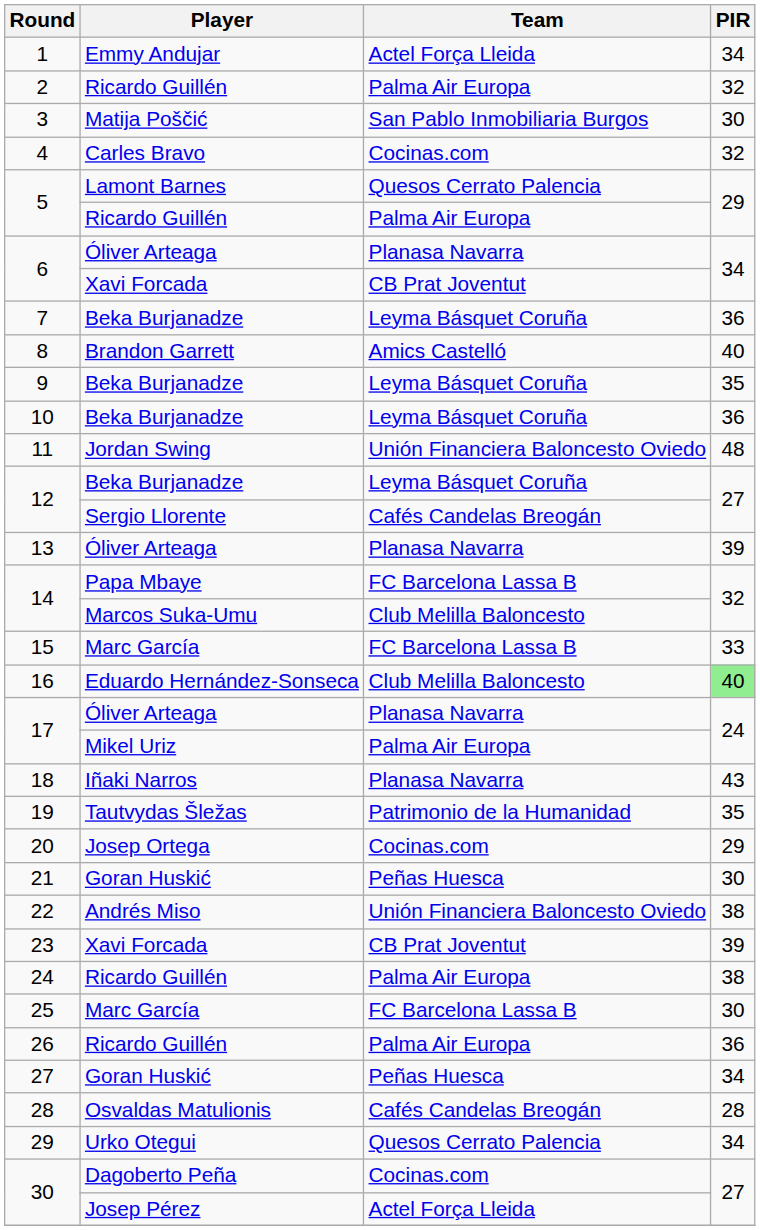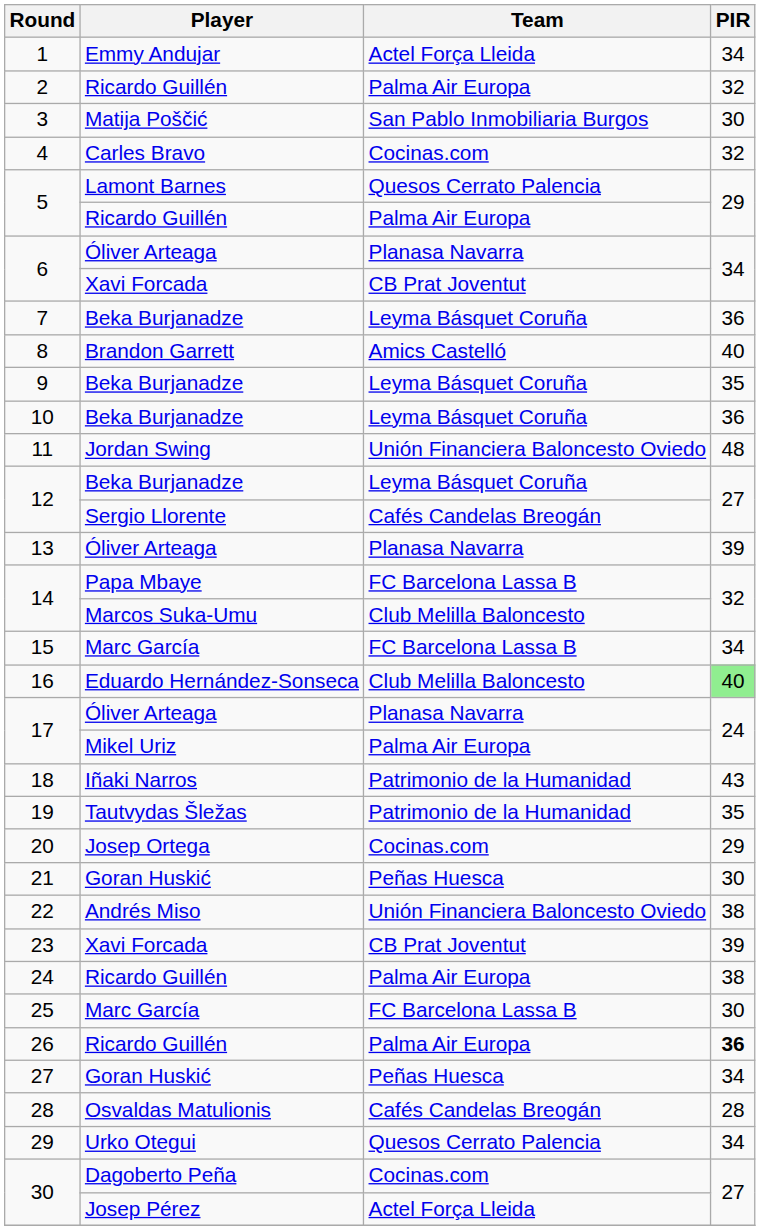 <table class="wikitable">
 <tr>
 <th>Round</th>
 <th>Player</th>
 <th>Team</th>
 <th>PIR</th>
 </tr>
 <tr>
 <td align=center>1</td>
 <td> <a href='#'>Emmy Andujar</a></td>
 <td><a href='#'>Actel Força Lleida</a></td>
 <td align=center>34</td>
 </tr>
 <tr>
 <td align=center>2</td>
 <td> <a href='#'>Ricardo Guillén</a></td>
 <td><a href='#'>Palma Air Europa</a></td>
 <td align=center>32</td>
 </tr>
 <tr>
 <td align=center>3</td>
 <td> <a href='#'>Matija Poščić</a></td>
 <td><a href='#'>San Pablo Inmobiliaria Burgos</a></td>
 <td align=center>30</td>
 </tr>
 <tr>
 <td align=center>4</td>
 <td> <a href='#'>Carles Bravo</a></td>
 <td><a href='#'>Cocinas.com</a></td>
 <td align=center>32</td>
 </tr>
 <tr>
 <td align=center rowspan=2>5</td>
 <td> <a href='#'>Lamont Barnes</a></td>
 <td><a href='#'>Quesos Cerrato Palencia</a></td>
 <td align=center rowspan=2>29</td>
 </tr>
 <tr>
 <td> <a href='#'>Ricardo Guillén</a></td>
 <td><a href='#'>Palma Air Europa</a></td>
 </tr>
 <tr>
 <td align=center rowspan=2>6</td>
 <td> <a href='#'>Óliver Arteaga</a></td>
 <td><a href='#'>Planasa Navarra</a></td>
 <td align=center rowspan=2>34</td>
 </tr>
 <tr>
 <td> <a href='#'>Xavi Forcada</a></td>
 <td><a href='#'>CB Prat Joventut</a></td>
 </tr>
 <tr>
 <td align=center>7</td>
 <td> <a href='#'>Beka Burjanadze</a></td>
 <td><a href='#'>Leyma Básquet Coruña</a></td>
 <td align=center>36</td>
 </tr>
 <tr>
 <td align=center>8</td>
 <td> <a href='#'>Brandon Garrett</a></td>
 <td><a href='#'>Amics Castelló</a></td>
 <td align=center>40</td>
 </tr>
 <tr>
 <td align=center>9</td>
 <td> <a href='#'>Beka Burjanadze</a></td>
 <td><a href='#'>Leyma Básquet Coruña</a></td>
 <td align=center>35</td>
 </tr>
 <tr>
 <td align=center>10</td>
 <td> <a href='#'>Beka Burjanadze</a></td>
 <td><a href='#'>Leyma Básquet Coruña</a></td>
 <td align=center>36</td>
 </tr>
 <tr>
 <td align=center>11</td>
 <td> <a href='#'>Jordan Swing</a></td>
 <td><a href='#'>Unión Financiera Baloncesto Oviedo</a></td>
 <td align=center>48</td>
 </tr>
 <tr>
 <td align=center rowspan=2>12</td>
 <td> <a href='#'>Beka Burjanadze</a></td>
 <td><a href='#'>Leyma Básquet Coruña</a></td>
 <td rowspan=2 align=center>27</td>
 </tr>
 <tr>
 <td> <a href='#'>Sergio Llorente</a></td>
 <td><a href='#'>Cafés Candelas Breogán</a></td>
 </tr>
 <tr>
 <td align=center>13</td>
 <td> <a href='#'>Óliver Arteaga</a></td>
 <td><a href='#'>Planasa Navarra</a></td>
 <td align=center>39</td>
 </tr>
 <tr>
 <td align=center rowspan=2>14</td>
 <td> <a href='#'>Papa Mbaye</a></td>
 <td><a href='#'>FC Barcelona Lassa B</a></td>
 <td rowspan=2 align=center>32</td>
 </tr>
 <tr>
 <td> <a href='#'>Marcos Suka-Umu</a></td>
 <td><a href='#'>Club Melilla Baloncesto</a></td>
 </tr>
 <tr>
 <td align=center>15</td>
 <td> <a href='#'>Marc García</a></td>
 <td><a href='#'>FC Barcelona Lassa B</a></td>
-<td align=center>33</td>
+<td align=center>34</td>
 </tr>
 <tr>
 <td align=center>16</td>
 <td> <a href='#'>Eduardo Hernández-Sonseca</a></td>
 <td><a href='#'>Club Melilla Baloncesto</a></td>
 <td align=center style="background: lightgreen;">40</td>
 </tr>
 <tr>
 <td align=center rowspan=2>17</td>
 <td> <a href='#'>Óliver Arteaga</a></td>
 <td><a href='#'>Planasa Navarra</a></td>
 <td rowspan=2 align=center>24</td>
 </tr>
 <tr>
 <td> <a href='#'>Mikel Uriz</a></td>
 <td><a href='#'>Palma Air Europa</a></td>
 </tr>
 <tr>
 <td align=center>18</td>
 <td> <a href='#'>Iñaki Narros</a></td>
-<td><a href='#'>Planasa Navarra</a></td>
+<td><a href='#'>Patrimonio de la Humanidad</a></td>
 <td align=center>43</td>
 </tr>
 <tr>
 <td align=center>19</td>
 <td> <a href='#'>Tautvydas Šležas</a></td>
 <td><a href='#'>Patrimonio de la Humanidad</a></td>
 <td align=center>35</td>
 </tr>
 <tr>
 <td align=center>20</td>
 <td> <a href='#'>Josep Ortega</a></td>
 <td><a href='#'>Cocinas.com</a></td>
 <td align=center>29</td>
 </tr>
 <tr>
 <td align=center>21</td>
 <td> <a href='#'>Goran Huskić</a></td>
 <td><a href='#'>Peñas Huesca</a></td>
 <td align=center>30</td>
 </tr>
 <tr>
 <td align=center>22</td>
 <td> <a href='#'>Andrés Miso</a></td>
 <td><a href='#'>Unión Financiera Baloncesto Oviedo</a></td>
 <td align=center>38</td>
 </tr>
 <tr>
 <td align=center>23</td>
 <td> <a href='#'>Xavi Forcada</a></td>
 <td><a href='#'>CB Prat Joventut</a></td>
 <td align=center>39</td>
 </tr>
 <tr>
 <td align=center>24</td>
 <td> <a href='#'>Ricardo Guillén</a></td>
 <td><a href='#'>Palma Air Europa</a></td>
 <td align=center>38</td>
 </tr>
 <tr>
 <td align=center>25</td>
 <td> <a href='#'>Marc García</a></td>
 <td><a href='#'>FC Barcelona Lassa B</a></td>
 <td align=center>30</td>
 </tr>
 <tr>
 <td align=center>26</td>
 <td> <a href='#'>Ricardo Guillén</a></td>
 <td><a href='#'>Palma Air Europa</a></td>
-<td align=center>36</td>
+<td align=center><strong>36</strong></td>
 </tr>
 <tr>
 <td align=center>27</td>
 <td> <a href='#'>Goran Huskić</a></td>
 <td><a href='#'>Peñas Huesca</a></td>
 <td align=center>34</td>
 </tr>
 <tr>
 <td align=center>28</td>
 <td> <a href='#'>Osvaldas Matulionis</a></td>
 <td><a href='#'>Cafés Candelas Breogán</a></td>
 <td align=center>28</td>
 </tr>
 <tr>
 <td align=center>29</td>
 <td> <a href='#'>Urko Otegui</a></td>
 <td><a href='#'>Quesos Cerrato Palencia</a></td>
 <td align=center>34</td>
 </tr>
 <tr>
 <td align=center rowspan=2>30</td>
 <td> <a href='#'>Dagoberto Peña</a></td>
 <td><a href='#'>Cocinas.com</a></td>
 <td rowspan=2 align=center>27</td>
 </tr>
 <tr>
 <td> <a href='#'>Josep Pérez</a></td>
 <td><a href='#'>Actel Força Lleida</a></td>
 </tr>
 <tr>
 </tr>
 </table>
